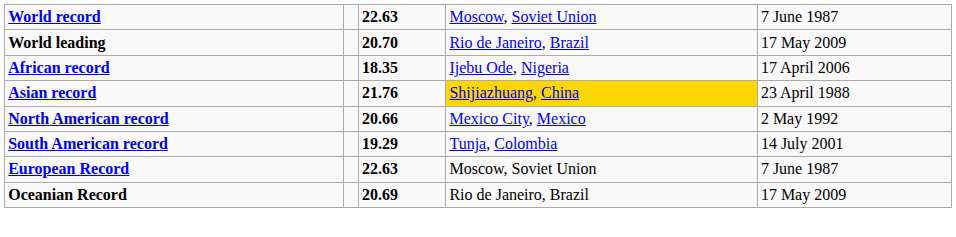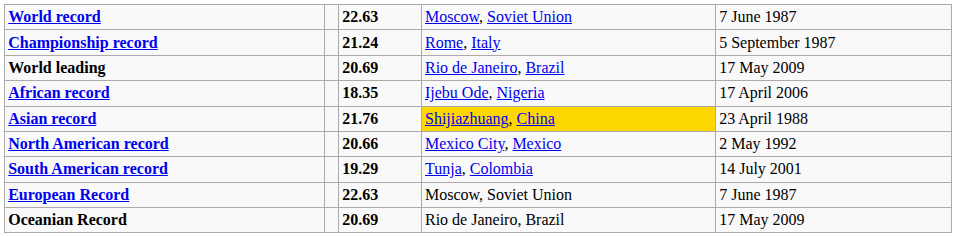 <table class="wikitable" width=75%>
 <tr>
 <td><strong><a href='#'>World record</a></strong></td>
 <td></td>
 <td><strong>22.63</strong></td>
 <td><a href='#'>Moscow</a>, <a href='#'>Soviet Union</a></td>
 <td>7 June 1987</td>
 </tr>
 <tr>
+<td><strong><a href='#'>Championship record</a></strong></td>
+<td></td>
+<td><strong>21.24</strong></td>
+<td><a href='#'>Rome</a>, <a href='#'>Italy</a></td>
+<td>5 September 1987</td>
+</tr>
+<tr>
 <td><strong>World leading</strong></td>
 <td></td>
-<td><strong>20.70</strong></td>
+<td><strong>20.69</strong></td>
 <td><a href='#'>Rio de Janeiro</a>, <a href='#'>Brazil</a></td>
 <td>17 May 2009</td>
 </tr>
 <tr>
 <td><strong><a href='#'>African record</a></strong></td>
 <td></td>
 <td><strong>18.35</strong></td>
 <td><a href='#'>Ijebu Ode</a>, <a href='#'>Nigeria</a></td>
 <td>17 April 2006</td>
 </tr>
 <tr>
 <td><strong><a href='#'>Asian record</a></strong></td>
 <td></td>
 <td><strong>21.76</strong></td>
 <td style="background: gold;"><a href='#'>Shijiazhuang</a>, <a href='#'>China</a></td>
 <td>23 April 1988</td>
 </tr>
 <tr>
 <td><strong><a href='#'>North American record</a></strong></td>
 <td></td>
 <td><strong>20.66</strong></td>
 <td><a href='#'>Mexico City</a>, <a href='#'>Mexico</a></td>
 <td>2 May 1992</td>
 </tr>
 <tr>
 <td><strong><a href='#'>South American record</a></strong></td>
 <td></td>
 <td><strong>19.29</strong></td>
 <td><a href='#'>Tunja</a>, <a href='#'>Colombia</a></td>
 <td>14 July 2001</td>
 </tr>
 <tr>
 <td><strong><a href='#'>European Record</a></strong></td>
 <td></td>
 <td><strong>22.63</strong></td>
 <td>Moscow, Soviet Union</td>
 <td>7 June 1987</td>
 </tr>
 <tr>
 <td><strong>Oceanian Record</strong></td>
 <td></td>
 <td><strong>20.69</strong></td>
 <td>Rio de Janeiro, Brazil</td>
 <td>17 May 2009</td>
 </tr>
 </table>
